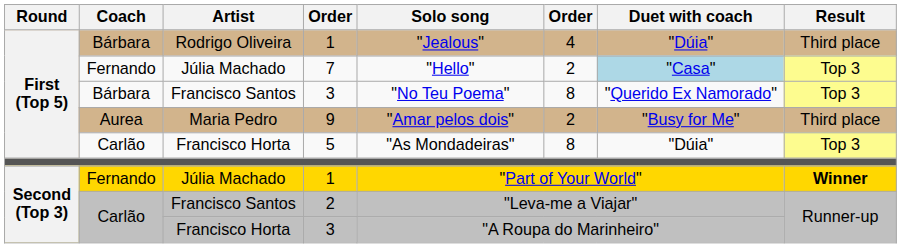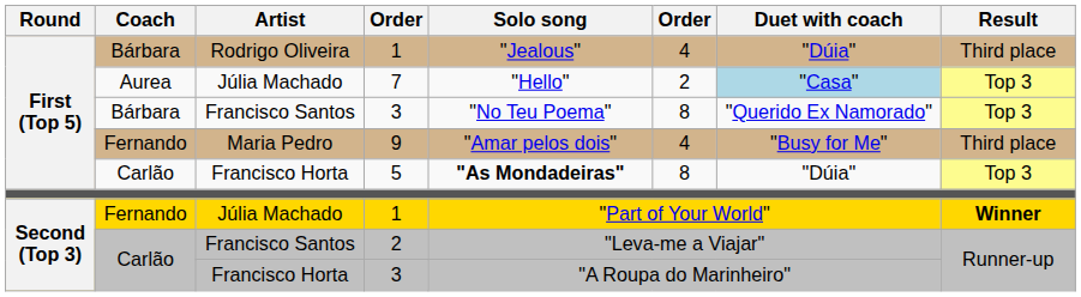 <table class="wikitable" style="text-align:center; width:100%">
 <tr>
 <th style="width:08%">Round</th>
 <th style="width:09%">Coach</th>
 <th style="width:15%">Artist</th>
 <th style="width:05%">Order</th>
 <th style="width:20%">Solo song</th>
 <th style="width:05%">Order</th>
 <th style="width:20%">Duet with coach</th>
 <th style="width:12%">Result</th>
 </tr>
 <tr style="background: tan">
 <th rowspan="5">First<br>(Top 5)</th>
 <td>Bárbara</td>
 <td>Rodrigo Oliveira</td>
 <td>1</td>
 <td>"<a href='#'>Jealous</a>"</td>
 <td>4</td>
 <td>"<a href='#'>Dúia</a>"</td>
 <td>Third place</td>
 </tr>
 <tr>
-<td>Fernando</td>
+<td>Aurea</td>
 <td>Júlia Machado</td>
 <td>7</td>
 <td>"<a href='#'>Hello</a>"</td>
 <td>2</td>
 <td style="background: lightblue;">"<a href='#'>Casa</a>"</td>
 <td style="background:#fdfc8f">Top 3</td>
 </tr>
 <tr>
 <td>Bárbara</td>
 <td>Francisco Santos</td>
 <td>3</td>
 <td>"<a href='#'>No Teu Poema</a>"</td>
 <td>8</td>
 <td>"<a href='#'>Querido Ex Namorado</a>"</td>
 <td style="background:#fdfc8f">Top 3</td>
 </tr>
 <tr style="background: tan">
-<td>Aurea</td>
+<td>Fernando</td>
 <td>Maria Pedro</td>
 <td>9</td>
 <td>"<a href='#'>Amar pelos dois</a>"</td>
-<td>2</td>
+<td>4</td>
 <td>"<a href='#'>Busy for Me</a>"</td>
 <td>Third place</td>
 </tr>
 <tr>
 <td>Carlão</td>
 <td>Francisco Horta</td>
 <td>5</td>
-<td>"As Mondadeiras"</td>
+<td><strong>"As Mondadeiras"</strong></td>
 <td>8</td>
 <td>"Dúia"</td>
 <td style="background:#fdfc8f">Top 3</td>
 </tr>
 <tr>
 <td colspan="8" bgcolor="#555"></td>
 </tr>
 <tr style="background: gold">
 <th rowspan="3">Second<br>(Top 3)</th>
 <td>Fernando</td>
 <td>Júlia Machado</td>
 <td>1</td>
 <td colspan="3">"<a href='#'>Part of Your World</a>"</td>
 <td><strong>Winner</strong></td>
 </tr>
 <tr style="background: silver">
 <td style="background: silver" rowspan="2">Carlão</td>
 <td>Francisco Santos</td>
 <td>2</td>
 <td colspan="3">"Leva-me a Viajar"</td>
 <td rowspan="2">Runner-up</td>
 </tr>
 <tr style="background: silver">
 <td>Francisco Horta</td>
 <td>3</td>
 <td colspan="3">"A Roupa do Marinheiro"</td>
 </tr>
 </table>
